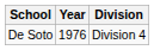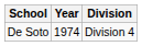 <table class="wikitable">
 <tr>
 <th>School</th>
 <th>Year</th>
 <th>Division</th>
 </tr>
 <tr>
 <td>De Soto</td>
-<td>1976</td>
+<td>1974</td>
 <td>Division 4</td>
 </tr>
 </table>
